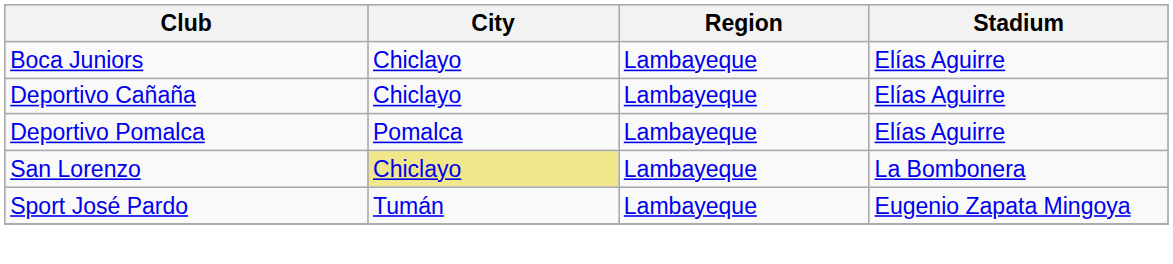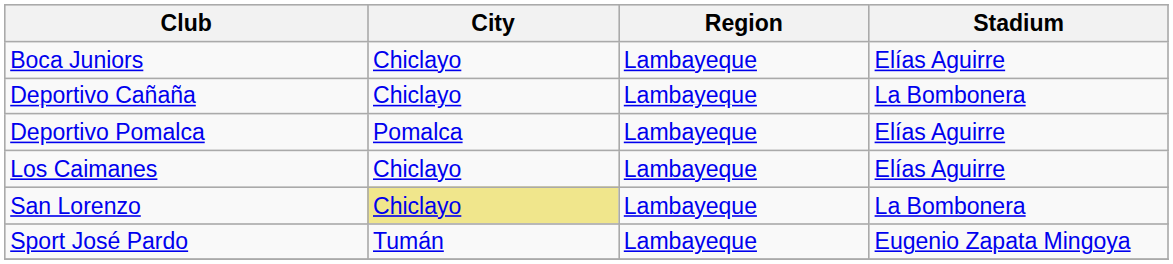 <table class="wikitable sortable" style="font-size:90%">
 <tr>
 <th width=220px>Club</th>
 <th width=150px>City</th>
 <th width=150px>Region</th>
 <th width=180px>Stadium</th>
 </tr>
 <tr>
 <td><a href='#'>Boca Juniors</a></td>
 <td><a href='#'>Chiclayo</a></td>
 <td><a href='#'>Lambayeque</a></td>
 <td><a href='#'>Elías Aguirre</a></td>
 </tr>
 <tr>
 <td><a href='#'>Deportivo Cañaña</a></td>
 <td><a href='#'>Chiclayo</a></td>
 <td><a href='#'>Lambayeque</a></td>
-<td><a href='#'>Elías Aguirre</a></td>
+<td><a href='#'>La Bombonera</a></td>
 </tr>
 <tr>
 <td><a href='#'>Deportivo Pomalca</a></td>
 <td><a href='#'>Pomalca</a></td>
+<td><a href='#'>Lambayeque</a></td>
+<td><a href='#'>Elías Aguirre</a></td>
+</tr>
+<tr>
+<td><a href='#'>Los Caimanes</a></td>
+<td><a href='#'>Chiclayo</a></td>
 <td><a href='#'>Lambayeque</a></td>
 <td><a href='#'>Elías Aguirre</a></td>
 </tr>
 <tr>
 <td><a href='#'>San Lorenzo</a></td>
 <td style="background: khaki;"><a href='#'>Chiclayo</a></td>
 <td><a href='#'>Lambayeque</a></td>
 <td><a href='#'>La Bombonera</a></td>
 </tr>
 <tr>
 <td><a href='#'>Sport José Pardo</a></td>
 <td><a href='#'>Tumán</a></td>
 <td><a href='#'>Lambayeque</a></td>
 <td><a href='#'>Eugenio Zapata Mingoya</a></td>
 </tr>
 <tr>
 </tr>
 </table>
